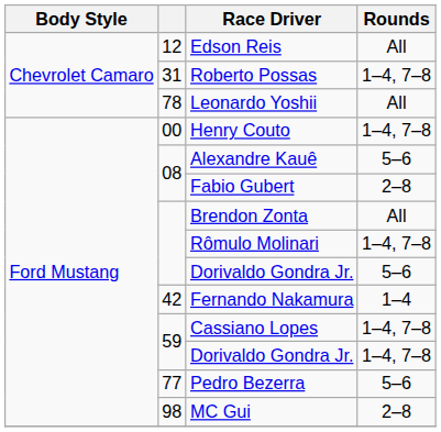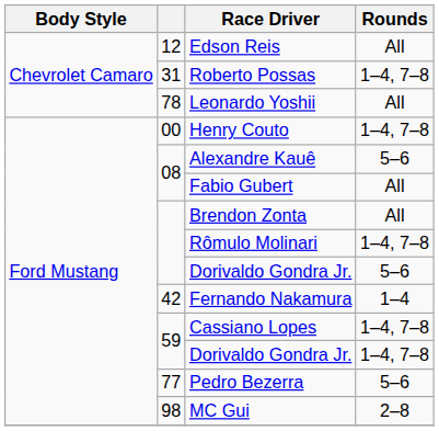 <table class="wikitable" style="font-size: 85%">
 <tr>
 <th>Body Style</th>
 <th></th>
 <th>Race Driver</th>
 <th>Rounds</th>
 </tr>
 <tr>
 <td rowspan=3><a href='#'>Chevrolet Camaro</a></td>
 <td>12</td>
 <td> <a href='#'>Edson Reis</a></td>
 <td style="text-align:center">All</td>
 </tr>
 <tr>
 <td>31</td>
 <td> <a href='#'>Roberto Possas</a></td>
 <td style="text-align:center">1–4, 7–8</td>
 </tr>
 <tr>
 <td>78</td>
 <td> <a href='#'>Leonardo Yoshii</a></td>
 <td style="text-align:center">All</td>
 </tr>
 <tr>
 <td rowspan=11><a href='#'>Ford Mustang</a></td>
 <td>00</td>
 <td> <a href='#'>Henry Couto</a></td>
 <td style="text-align:center">1–4, 7–8</td>
 </tr>
 <tr>
 <td rowspan=2>08</td>
 <td> <a href='#'>Alexandre Kauê</a></td>
 <td style="text-align:center">5–6</td>
 </tr>
 <tr>
 <td> <a href='#'>Fabio Gubert</a></td>
-<td style="text-align:center">2–8</td>
+<td style="text-align:center">All</td>
 </tr>
 <tr>
 <td rowspan=3></td>
 <td> <a href='#'>Brendon Zonta</a></td>
 <td style="text-align:center">All</td>
 </tr>
 <tr>
 <td> <a href='#'>Rômulo Molinari</a></td>
 <td style="text-align:center">1–4, 7–8</td>
 </tr>
 <tr>
 <td> <a href='#'>Dorivaldo Gondra Jr.</a></td>
 <td style="text-align:center">5–6</td>
 </tr>
 <tr>
 <td>42</td>
 <td> <a href='#'>Fernando Nakamura</a></td>
 <td style="text-align:center">1–4</td>
 </tr>
 <tr>
 <td rowspan=2>59</td>
 <td> <a href='#'>Cassiano Lopes</a></td>
 <td style="text-align:center">1–4, 7–8</td>
 </tr>
 <tr>
 <td> <a href='#'>Dorivaldo Gondra Jr.</a></td>
 <td style="text-align:center">1–4, 7–8</td>
 </tr>
 <tr>
 <td>77</td>
 <td> <a href='#'>Pedro Bezerra</a></td>
 <td style="text-align:center">5–6</td>
 </tr>
 <tr>
 <td>98</td>
 <td> <a href='#'>MC Gui</a></td>
 <td style="text-align:center">2–8</td>
 </tr>
 <tr>
 </tr>
 </table>
